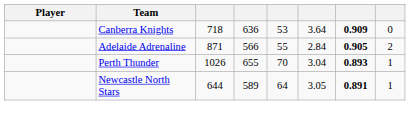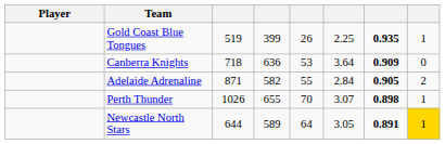 <table class="wikitable sortable" style="text-align:center;">
 <tr>
 <th width="170px">Player</th>
 <th width="175px">Team</th>
 <th width="60px"></th>
 <th width="50px"></th>
 <th width="50px"></th>
 <th width="60px"></th>
 <th width="60px"></th>
 <th width="50px"></th>
+</tr>
+<tr>
+<td align="left"></td>
+<td align="left"><a href='#'>Gold Coast Blue Tongues</a></td>
+<td>519</td>
+<td>399</td>
+<td>26</td>
+<td>2.25</td>
+<td><strong>0.935</strong></td>
+<td>1</td>
 </tr>
 <tr>
 <td align="left"></td>
 <td align="left"><a href='#'>Canberra Knights</a></td>
 <td>718</td>
 <td>636</td>
 <td>53</td>
 <td>3.64</td>
 <td><strong>0.909</strong></td>
 <td>0</td>
 </tr>
 <tr>
 <td align="left"></td>
 <td align="left"><a href='#'>Adelaide Adrenaline</a></td>
 <td>871</td>
-<td>566</td>
+<td>582</td>
 <td>55</td>
 <td>2.84</td>
 <td><strong>0.905</strong></td>
 <td>2</td>
 </tr>
 <tr>
 <td align="left"></td>
 <td align="left"><a href='#'>Perth Thunder</a></td>
 <td>1026</td>
 <td>655</td>
 <td>70</td>
-<td>3.04</td>
-<td><strong>0.893</strong></td>
+<td>3.07</td>
+<td><strong>0.898</strong></td>
 <td>1</td>
 </tr>
 <tr>
 <td align="left"></td>
 <td align="left"><a href='#'>Newcastle North Stars</a></td>
 <td>644</td>
 <td>589</td>
 <td>64</td>
 <td>3.05</td>
 <td><strong>0.891</strong></td>
-<td>1</td>
+<td style="background: gold;">1</td>
 </tr>
 </table>
